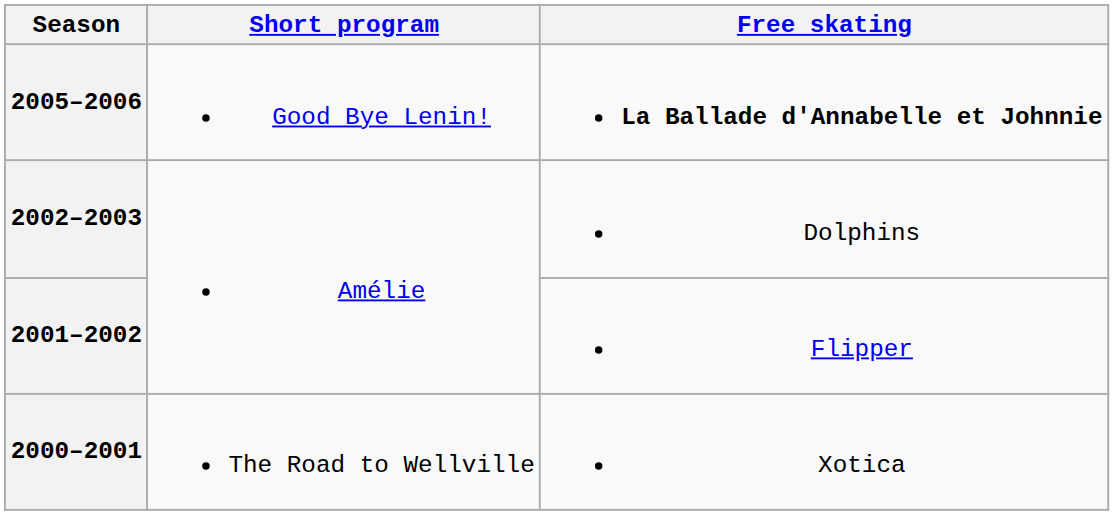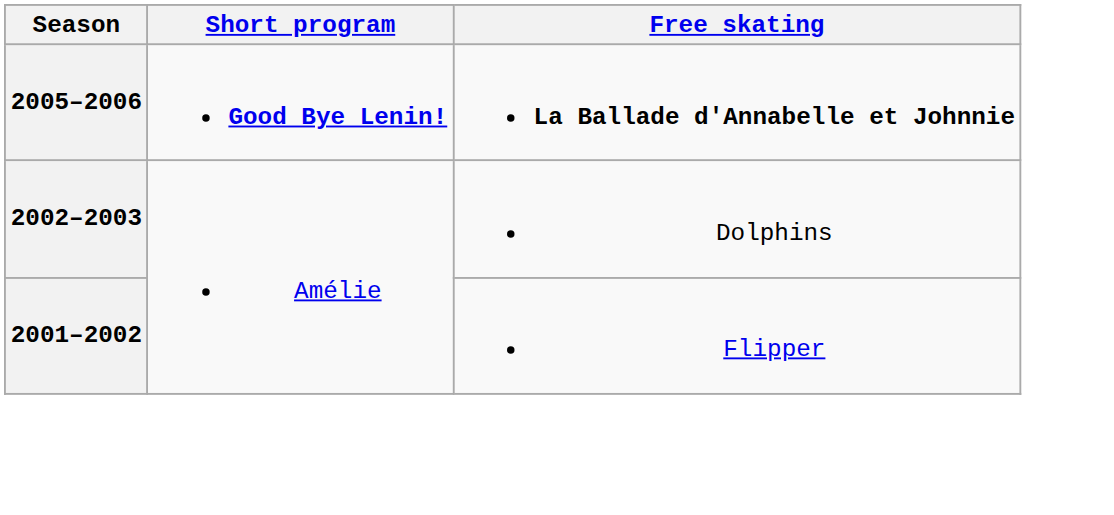 <table class=wikitable style=text-align:center>
 <tr>
 <th>Season</th>
 <th><a href='#'>Short program</a></th>
 <th><a href='#'>Free skating</a></th>
 </tr>
 <tr>
 <th>2005–2006 <br> </th>
-<td><br><ul><li><a href='#'>Good Bye Lenin!</a> <br></li></ul></td>
+<td><strong><br><ul><li><a href='#'>Good Bye Lenin!</a> <br></li></ul></strong></td>
 <td><strong><br><ul><li>La Ballade d'Annabelle et Johnnie <br></li></ul></strong></td>
 </tr>
 <tr>
 <th>2002–2003 <br> </th>
 <td rowspan=2><br><ul><li><a href='#'>Amélie</a> <br></li></ul></td>
 <td><br><ul><li>Dolphins <br></li></ul></td>
 </tr>
 <tr>
 <th>2001–2002 <br> </th>
 <td><br><ul><li><a href='#'>Flipper</a> <br></li></ul></td>
 </tr>
-<tr>
-<th>2000–2001 <br> </th>
-<td><br><ul><li>The Road to Wellville <br></li></ul></td>
-<td><br><ul><li>Xotica <br></li></ul></td>
-</tr>
 </table>
